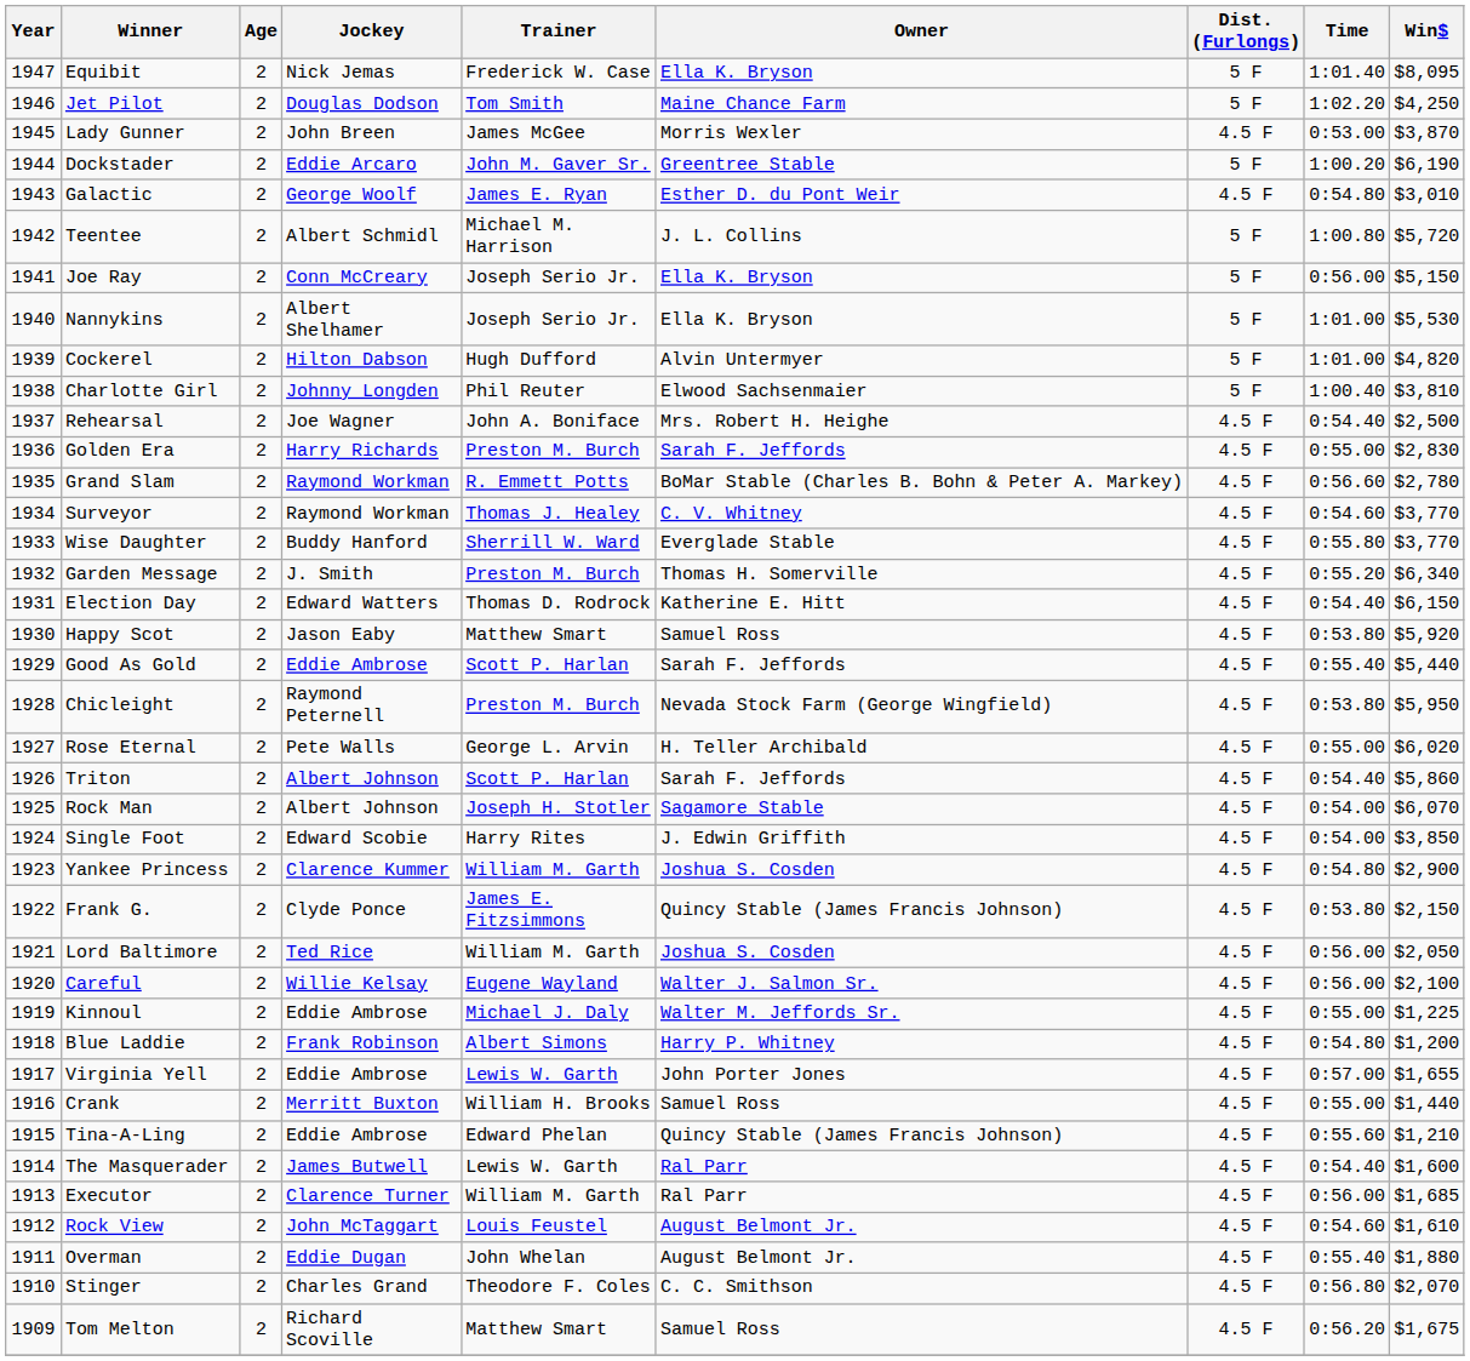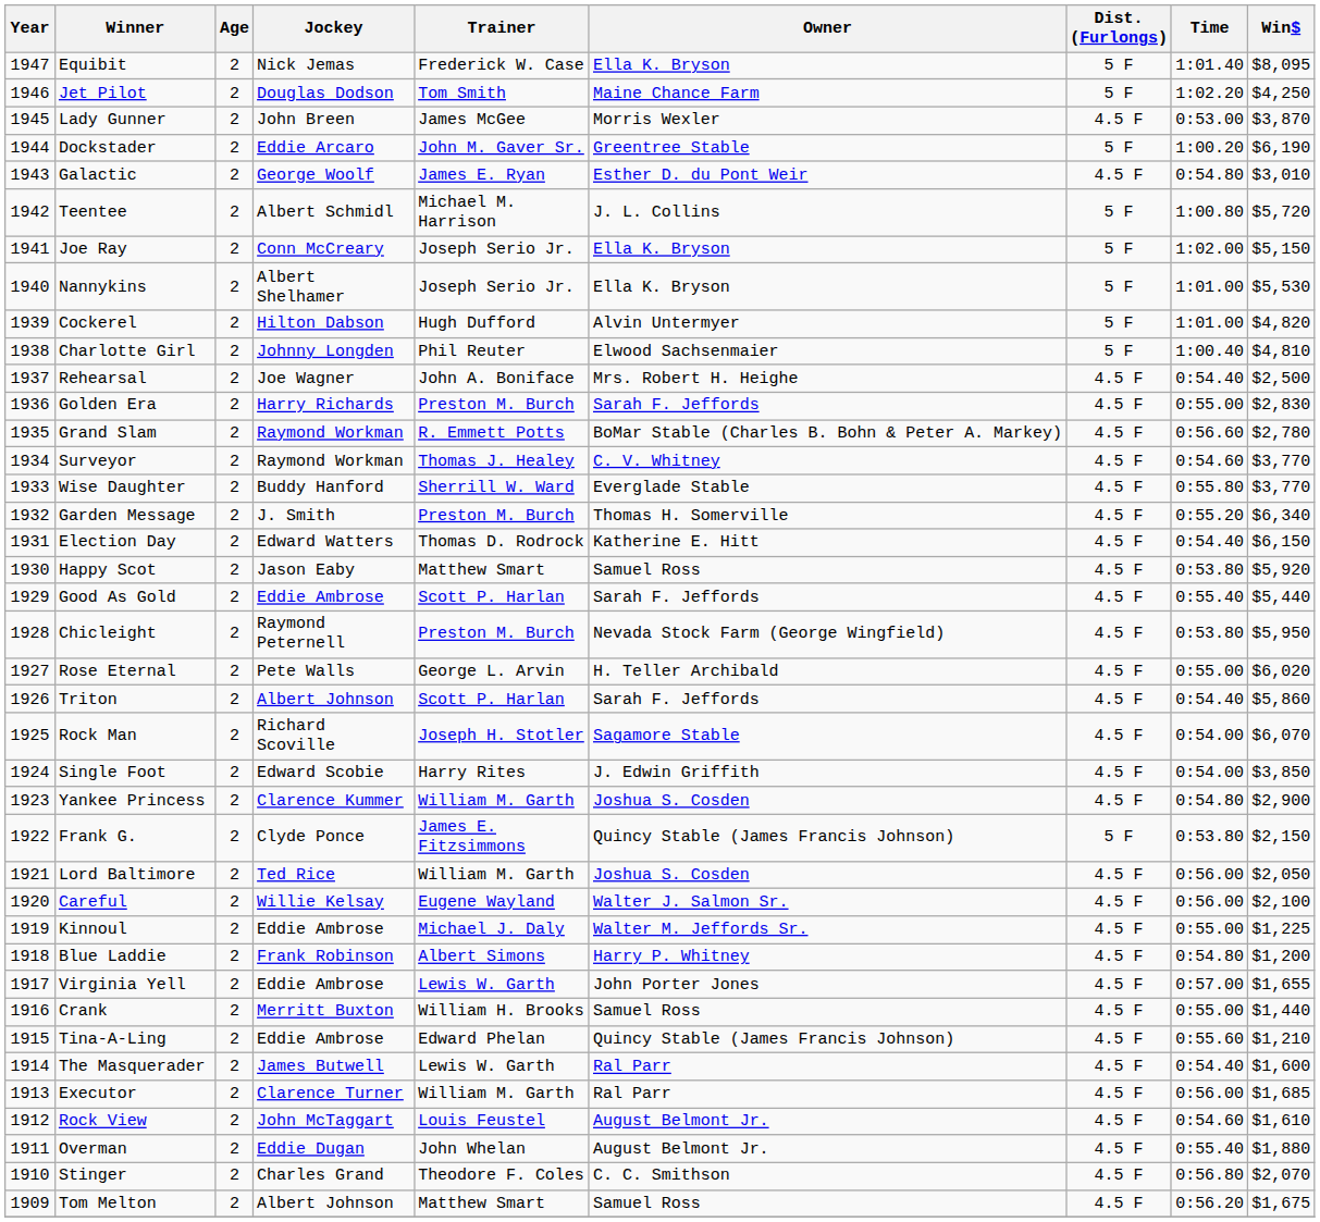 <table class="wikitable sortable" style="font-size:90%">
 <tr>
 <th style="width:30px">Year<br></th>
 <th style="width:110px">Winner<br></th>
 <th style="width:20px">Age<br></th>
 <th style="width:110px">Jockey<br></th>
 <th style="width:120px">Trainer<br></th>
 <th>Owner<br></th>
 <th style="width:25px">Dist.<br> <span>(<a href='#'>Furlongs</a>)</span></th>
 <th style="width:25px">Time<br></th>
 <th style="width:25px">Win<a href='#'>$</a><br></th>
 </tr>
 <tr>
 <td align=center>1947</td>
 <td>Equibit</td>
 <td align=center>2</td>
 <td>Nick Jemas</td>
 <td>Frederick W. Case</td>
 <td><a href='#'>Ella K. Bryson</a></td>
 <td align=center>5 F</td>
 <td align=center>1:01.40</td>
 <td align=center>$8,095</td>
 </tr>
 <tr>
 <td align=center>1946</td>
 <td><a href='#'>Jet Pilot</a></td>
 <td align=center>2</td>
 <td><a href='#'>Douglas Dodson</a></td>
 <td><a href='#'>Tom Smith</a></td>
 <td><a href='#'>Maine Chance Farm</a></td>
 <td align=center>5 F</td>
 <td align=center>1:02.20</td>
 <td align=center>$4,250</td>
 </tr>
 <tr>
 <td align=center>1945</td>
 <td>Lady Gunner</td>
 <td align=center>2</td>
 <td>John Breen</td>
 <td>James McGee</td>
 <td>Morris Wexler</td>
 <td align=center>4.5 F</td>
 <td align=center>0:53.00</td>
 <td align=center>$3,870</td>
 </tr>
 <tr>
 <td align=center>1944</td>
 <td>Dockstader</td>
 <td align=center>2</td>
 <td><a href='#'>Eddie Arcaro</a></td>
 <td><a href='#'>John M. Gaver Sr.</a></td>
 <td><a href='#'>Greentree Stable</a></td>
 <td align=center>5 F</td>
 <td align=center>1:00.20</td>
 <td align=center>$6,190</td>
 </tr>
 <tr>
 <td align=center>1943</td>
 <td>Galactic</td>
 <td align=center>2</td>
 <td><a href='#'>George Woolf</a></td>
 <td><a href='#'>James E. Ryan</a></td>
 <td><a href='#'>Esther D. du Pont Weir</a></td>
 <td align=center>4.5 F</td>
 <td align=center>0:54.80</td>
 <td align=center>$3,010</td>
 </tr>
 <tr>
 <td align=center>1942</td>
 <td>Teentee</td>
 <td align=center>2</td>
 <td>Albert Schmidl</td>
 <td>Michael M. Harrison</td>
 <td>J. L. Collins</td>
 <td align=center>5 F</td>
 <td align=center>1:00.80</td>
 <td align=center>$5,720</td>
 </tr>
 <tr>
 <td align=center>1941</td>
 <td>Joe Ray</td>
 <td align=center>2</td>
 <td><a href='#'>Conn McCreary</a></td>
 <td>Joseph Serio Jr.</td>
 <td><a href='#'>Ella K. Bryson</a></td>
 <td align=center>5 F</td>
-<td align=center>0:56.00</td>
+<td align=center>1:02.00</td>
 <td align=center>$5,150</td>
 </tr>
 <tr>
 <td align=center>1940</td>
 <td>Nannykins</td>
 <td align=center>2</td>
 <td>Albert Shelhamer</td>
 <td>Joseph Serio Jr.</td>
 <td>Ella K. Bryson</td>
 <td align=center>5 F</td>
 <td align=center>1:01.00</td>
 <td align=center>$5,530</td>
 </tr>
 <tr>
 <td align=center>1939</td>
 <td>Cockerel</td>
 <td align=center>2</td>
 <td><a href='#'>Hilton Dabson</a></td>
 <td>Hugh Dufford</td>
 <td>Alvin Untermyer</td>
 <td align=center>5 F</td>
 <td align=center>1:01.00</td>
 <td align=center>$4,820</td>
 </tr>
 <tr>
 <td align=center>1938</td>
 <td>Charlotte Girl</td>
 <td align=center>2</td>
 <td><a href='#'>Johnny Longden</a></td>
 <td>Phil Reuter</td>
 <td>Elwood Sachsenmaier</td>
 <td align=center>5 F</td>
 <td align=center>1:00.40</td>
-<td align=center>$3,810</td>
+<td align=center>$4,810</td>
 </tr>
 <tr>
 <td align=center>1937</td>
 <td>Rehearsal</td>
 <td align=center>2</td>
 <td>Joe Wagner</td>
 <td>John A. Boniface</td>
 <td>Mrs. Robert H. Heighe</td>
 <td align=center>4.5 F</td>
 <td align=center>0:54.40</td>
 <td align=center>$2,500</td>
 </tr>
 <tr>
 <td align=center>1936</td>
 <td>Golden Era</td>
 <td align=center>2</td>
 <td><a href='#'>Harry Richards</a></td>
 <td><a href='#'>Preston M. Burch</a></td>
 <td><a href='#'>Sarah F. Jeffords</a></td>
 <td align=center>4.5 F</td>
 <td align=center>0:55.00</td>
 <td align=center>$2,830</td>
 </tr>
 <tr>
 <td align=center>1935</td>
 <td>Grand Slam</td>
 <td align=center>2</td>
 <td><a href='#'>Raymond Workman</a></td>
 <td><a href='#'>R. Emmett Potts</a></td>
 <td>BoMar Stable (Charles B. Bohn & Peter A. Markey)</td>
 <td align=center>4.5 F</td>
 <td align=center>0:56.60</td>
 <td align=center>$2,780</td>
 </tr>
 <tr>
 <td align=center>1934</td>
 <td>Surveyor</td>
 <td align=center>2</td>
 <td>Raymond Workman</td>
 <td><a href='#'>Thomas J. Healey</a></td>
 <td><a href='#'>C. V. Whitney</a></td>
 <td align=center>4.5 F</td>
 <td align=center>0:54.60</td>
 <td align=center>$3,770</td>
 </tr>
 <tr>
 <td align=center>1933</td>
 <td>Wise Daughter</td>
 <td align=center>2</td>
 <td>Buddy Hanford</td>
 <td><a href='#'>Sherrill W. Ward</a></td>
 <td>Everglade Stable</td>
 <td align=center>4.5 F</td>
 <td align=center>0:55.80</td>
 <td align=center>$3,770</td>
 </tr>
 <tr>
 <td align=center>1932</td>
 <td>Garden Message</td>
 <td align=center>2</td>
 <td>J. Smith</td>
 <td><a href='#'>Preston M. Burch</a></td>
 <td>Thomas H. Somerville</td>
 <td align=center>4.5 F</td>
 <td align=center>0:55.20</td>
 <td align=center>$6,340</td>
 </tr>
 <tr>
 <td align=center>1931</td>
 <td>Election Day</td>
 <td align=center>2</td>
 <td>Edward Watters</td>
 <td>Thomas D. Rodrock</td>
 <td>Katherine E. Hitt</td>
 <td align=center>4.5 F</td>
 <td align=center>0:54.40</td>
 <td align=center>$6,150</td>
 </tr>
 <tr>
 <td align=center>1930</td>
 <td>Happy Scot</td>
 <td align=center>2</td>
 <td>Jason Eaby</td>
 <td>Matthew Smart</td>
 <td>Samuel Ross</td>
 <td align=center>4.5 F</td>
 <td align=center>0:53.80</td>
 <td align=center>$5,920</td>
 </tr>
 <tr>
 <td align=center>1929</td>
 <td>Good As Gold</td>
 <td align=center>2</td>
 <td><a href='#'>Eddie Ambrose</a></td>
 <td><a href='#'>Scott P. Harlan</a></td>
 <td>Sarah F. Jeffords</td>
 <td align=center>4.5 F</td>
 <td align=center>0:55.40</td>
 <td align=center>$5,440</td>
 </tr>
 <tr>
 <td align=center>1928</td>
 <td>Chicleight</td>
 <td align=center>2</td>
 <td>Raymond Peternell</td>
 <td><a href='#'>Preston M. Burch</a></td>
 <td>Nevada Stock Farm (George Wingfield)</td>
 <td align=center>4.5 F</td>
 <td align=center>0:53.80</td>
 <td align=center>$5,950</td>
 </tr>
 <tr>
 <td align=center>1927</td>
 <td>Rose Eternal</td>
 <td align=center>2</td>
 <td>Pete Walls</td>
 <td>George L. Arvin</td>
 <td>H. Teller Archibald</td>
 <td align=center>4.5 F</td>
 <td align=center>0:55.00</td>
 <td align=center>$6,020</td>
 </tr>
 <tr>
 <td align=center>1926</td>
 <td>Triton</td>
 <td align=center>2</td>
 <td><a href='#'>Albert Johnson</a></td>
 <td><a href='#'>Scott P. Harlan</a></td>
 <td>Sarah F. Jeffords</td>
 <td align=center>4.5 F</td>
 <td align=center>0:54.40</td>
 <td align=center>$5,860</td>
 </tr>
 <tr>
 <td align=center>1925</td>
 <td>Rock Man</td>
 <td align=center>2</td>
-<td>Albert Johnson</td>
+<td>Richard Scoville</td>
 <td><a href='#'>Joseph H. Stotler</a></td>
 <td><a href='#'>Sagamore Stable</a></td>
 <td align=center>4.5 F</td>
 <td align=center>0:54.00</td>
 <td align=center>$6,070</td>
 </tr>
 <tr>
 <td align=center>1924</td>
 <td>Single Foot</td>
 <td align=center>2</td>
 <td>Edward Scobie</td>
 <td>Harry Rites</td>
 <td>J. Edwin Griffith</td>
 <td align=center>4.5 F</td>
 <td align=center>0:54.00</td>
 <td align=center>$3,850</td>
 </tr>
 <tr>
 <td align=center>1923</td>
 <td>Yankee Princess</td>
 <td align=center>2</td>
 <td><a href='#'>Clarence Kummer</a></td>
 <td><a href='#'>William M. Garth</a></td>
 <td><a href='#'>Joshua S. Cosden</a></td>
 <td align=center>4.5 F</td>
 <td align=center>0:54.80</td>
 <td align=center>$2,900</td>
 </tr>
 <tr>
 <td align=center>1922</td>
 <td>Frank G.</td>
 <td align=center>2</td>
 <td>Clyde Ponce</td>
 <td><a href='#'>James E. Fitzsimmons</a></td>
 <td>Quincy Stable (James Francis Johnson)</td>
-<td align=center>4.5 F</td>
+<td align=center>5 F</td>
 <td align=center>0:53.80</td>
 <td align=center>$2,150</td>
 </tr>
 <tr>
 <td align=center>1921</td>
 <td>Lord Baltimore</td>
 <td align=center>2</td>
 <td><a href='#'>Ted Rice</a></td>
 <td>William M. Garth</td>
 <td><a href='#'>Joshua S. Cosden</a></td>
 <td align=center>4.5 F</td>
 <td align=center>0:56.00</td>
 <td align=center>$2,050</td>
 </tr>
 <tr>
 <td align=center>1920</td>
 <td><a href='#'>Careful</a></td>
 <td align=center>2</td>
 <td><a href='#'>Willie Kelsay</a></td>
 <td><a href='#'>Eugene Wayland</a></td>
 <td><a href='#'>Walter J. Salmon Sr.</a></td>
 <td align=center>4.5 F</td>
 <td align=center>0:56.00</td>
 <td align=center>$2,100</td>
 </tr>
 <tr>
 <td align=center>1919</td>
 <td>Kinnoul</td>
 <td align=center>2</td>
 <td>Eddie Ambrose</td>
 <td><a href='#'>Michael J. Daly</a></td>
 <td><a href='#'>Walter M. Jeffords Sr.</a></td>
 <td align=center>4.5 F</td>
 <td align=center>0:55.00</td>
 <td align=center>$1,225</td>
 </tr>
 <tr>
 <td align=center>1918</td>
 <td>Blue Laddie</td>
 <td align=center>2</td>
 <td><a href='#'>Frank Robinson</a></td>
 <td><a href='#'>Albert Simons</a></td>
 <td><a href='#'>Harry P. Whitney</a></td>
 <td align=center>4.5 F</td>
 <td align=center>0:54.80</td>
 <td align=center>$1,200</td>
 </tr>
 <tr>
 <td align=center>1917</td>
 <td>Virginia Yell</td>
 <td align=center>2</td>
 <td>Eddie Ambrose</td>
 <td><a href='#'>Lewis W. Garth</a></td>
 <td>John Porter Jones</td>
 <td align=center>4.5 F</td>
 <td align=center>0:57.00</td>
 <td align=center>$1,655</td>
 </tr>
 <tr>
 <td align=center>1916</td>
 <td>Crank</td>
 <td align=center>2</td>
 <td><a href='#'>Merritt Buxton</a></td>
 <td>William H. Brooks</td>
 <td>Samuel Ross</td>
 <td align=center>4.5 F</td>
 <td align=center>0:55.00</td>
 <td align=center>$1,440</td>
 </tr>
 <tr>
 <td align=center>1915</td>
 <td>Tina-A-Ling</td>
 <td align=center>2</td>
 <td>Eddie Ambrose</td>
 <td>Edward Phelan</td>
 <td>Quincy Stable (James Francis Johnson)</td>
 <td align=center>4.5 F</td>
 <td align=center>0:55.60</td>
 <td align=center>$1,210</td>
 </tr>
 <tr>
 <td align=center>1914</td>
 <td>The Masquerader</td>
 <td align=center>2</td>
 <td><a href='#'>James Butwell</a></td>
 <td>Lewis W. Garth</td>
 <td><a href='#'>Ral Parr</a></td>
 <td align=center>4.5 F</td>
 <td align=center>0:54.40</td>
 <td align=center>$1,600</td>
 </tr>
 <tr>
 <td align=center>1913</td>
 <td>Executor</td>
 <td align=center>2</td>
 <td><a href='#'>Clarence Turner</a></td>
 <td>William M. Garth</td>
 <td>Ral Parr</td>
 <td align=center>4.5 F</td>
 <td align=center>0:56.00</td>
 <td align=center>$1,685</td>
 </tr>
 <tr>
 <td align=center>1912</td>
 <td><a href='#'>Rock View</a></td>
 <td align=center>2</td>
 <td><a href='#'>John McTaggart</a></td>
 <td><a href='#'>Louis Feustel</a></td>
 <td><a href='#'>August Belmont Jr.</a></td>
 <td align=center>4.5 F</td>
 <td align=center>0:54.60</td>
 <td align=center>$1,610</td>
 </tr>
 <tr>
 <td align=center>1911</td>
 <td>Overman</td>
 <td align=center>2</td>
 <td><a href='#'>Eddie Dugan</a></td>
 <td>John Whelan</td>
 <td>August Belmont Jr.</td>
 <td align=center>4.5 F</td>
 <td align=center>0:55.40</td>
 <td align=center>$1,880</td>
 </tr>
 <tr>
 <td align=center>1910</td>
 <td>Stinger</td>
 <td align=center>2</td>
 <td>Charles Grand</td>
 <td>Theodore F. Coles</td>
 <td>C. C. Smithson</td>
 <td align=center>4.5 F</td>
 <td align=center>0:56.80</td>
 <td align=center>$2,070</td>
 </tr>
 <tr>
 <td align=center>1909</td>
 <td>Tom Melton</td>
 <td align=center>2</td>
-<td>Richard Scoville</td>
+<td>Albert Johnson</td>
 <td>Matthew Smart</td>
 <td>Samuel Ross</td>
 <td align=center>4.5 F</td>
 <td align=center>0:56.20</td>
 <td align=center>$1,675</td>
 </tr>
 <tr>
 </tr>
 </table>
